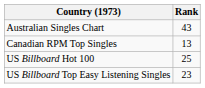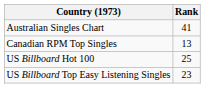 <table class="wikitable sortable">
 <tr>
 <th align="left">Country (1973)</th>
 <th style="text-align:center;">Rank</th>
 </tr>
 <tr>
 <td>Australian Singles Chart</td>
-<td style="text-align:center;">43</td>
+<td style="text-align:center;">41</td>
 </tr>
 <tr>
 <td>Canadian RPM Top Singles</td>
 <td style="text-align:center;">13</td>
 </tr>
 <tr>
 <td>US <em>Billboard</em> Hot 100</td>
 <td align="center">25</td>
 </tr>
 <tr>
 <td align="left">US <em>Billboard</em> Top Easy Listening Singles</td>
 <td style="text-align:center;">23</td>
 </tr>
 </table>
